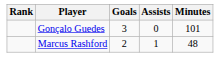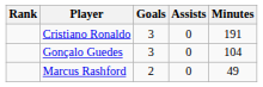 <table class="wikitable" style="margin:auto; text-align:center">
 <tr>
 <th>Rank</th>
 <th>Player</th>
 <th>Goals</th>
 <th>Assists</th>
 <th>Minutes</th>
 </tr>
 <tr>
 <td></td>
+<td style="text-align:left"> <a href='#'>Cristiano Ronaldo</a></td>
+<td>3</td>
+<td>0</td>
+<td>191</td>
+</tr>
+<tr>
+<td></td>
 <td style="text-align:left"> <a href='#'>Gonçalo Guedes</a></td>
 <td>3</td>
 <td>0</td>
-<td>101</td>
+<td>104</td>
 </tr>
 <tr>
 <td></td>
 <td style="text-align:left"> <a href='#'>Marcus Rashford</a></td>
 <td>2</td>
-<td>1</td>
-<td>48</td>
+<td>0</td>
+<td>49</td>
 </tr>
 </table>
